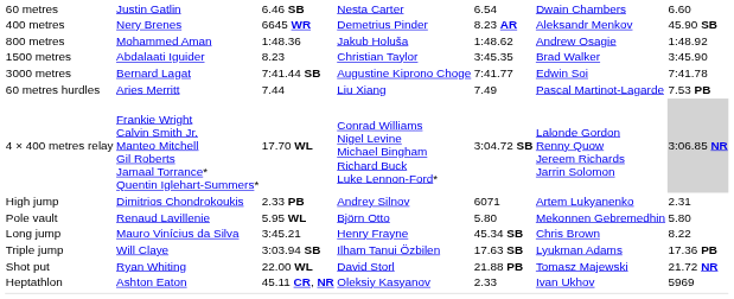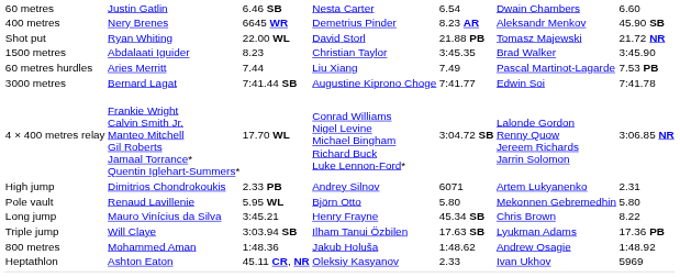 <table>
 <tr>
 <td>60 metres<br></td>
 <td><a href='#'>Justin Gatlin</a> <br><em></em></td>
 <td>6.46 <strong>SB</strong></td>
 <td><a href='#'>Nesta Carter</a> <br><em></em></td>
 <td>6.54</td>
 <td><a href='#'>Dwain Chambers</a> <br><em></em></td>
 <td>6.60</td>
 </tr>
 <tr>
 <td>400 metres<br></td>
 <td><a href='#'>Nery Brenes</a> <br><em></em></td>
 <td>6645 <strong><a href='#'>WR</a></strong></td>
 <td><a href='#'>Demetrius Pinder</a> <br><em></em></td>
 <td>8.23 <strong><a href='#'>AR</a></strong></td>
 <td><a href='#'>Aleksandr Menkov</a> <br><em></em></td>
 <td>45.90 <strong>SB</strong></td>
 </tr>
 <tr>
-<td>800 metres<br></td>
-<td><a href='#'>Mohammed Aman</a> <br><em></em></td>
-<td>1:48.36</td>
-<td><a href='#'>Jakub Holuša</a> <br><em></em></td>
-<td>1:48.62</td>
-<td><a href='#'>Andrew Osagie</a> <br><em></em></td>
-<td>1:48.92</td>
+<td>Shot put<br></td>
+<td><a href='#'>Ryan Whiting</a> <br><em></em></td>
+<td>22.00 <strong>WL</strong></td>
+<td><a href='#'>David Storl</a> <br><em></em></td>
+<td>21.88 <strong>PB</strong></td>
+<td><a href='#'>Tomasz Majewski</a> <br><em></em></td>
+<td>21.72 <strong><a href='#'>NR</a></strong></td>
 </tr>
 <tr>
 <td>1500 metres<br></td>
 <td><a href='#'>Abdalaati Iguider</a> <br> <em></em></td>
 <td>8.23</td>
 <td><a href='#'>Christian Taylor</a> <br><em></em></td>
 <td>3:45.35</td>
 <td><a href='#'>Brad Walker</a> <br> <em></em></td>
 <td>3:45.90</td>
 </tr>
 <tr>
+<td>60 metres hurdles<br></td>
+<td><a href='#'>Aries Merritt</a> <br><em></em></td>
+<td>7.44</td>
+<td><a href='#'>Liu Xiang</a> <br> <em></em></td>
+<td>7.49</td>
+<td><a href='#'>Pascal Martinot-Lagarde</a> <br> <em></em></td>
+<td>7.53 <strong>PB</strong></td>
+</tr>
+<tr>
 <td>3000 metres<br></td>
 <td><a href='#'>Bernard Lagat</a> <br><em></em></td>
 <td>7:41.44 <strong>SB</strong></td>
 <td><a href='#'>Augustine Kiprono Choge</a> <br><em></em></td>
 <td>7:41.77</td>
 <td><a href='#'>Edwin Soi</a> <br><em></em></td>
 <td>7:41.78</td>
 </tr>
 <tr>
-<td>60 metres hurdles<br></td>
-<td><a href='#'>Aries Merritt</a> <br><em></em></td>
-<td>7.44</td>
-<td><a href='#'>Liu Xiang</a> <br> <em></em></td>
-<td>7.49</td>
-<td><a href='#'>Pascal Martinot-Lagarde</a> <br> <em></em></td>
-<td>7.53 <strong>PB</strong></td>
-</tr>
-<tr>
 <td>4 × 400 metres relay<br></td>
 <td><br><a href='#'>Frankie Wright</a><br><a href='#'>Calvin Smith Jr.</a><br><a href='#'>Manteo Mitchell</a><br><a href='#'>Gil Roberts</a><br><a href='#'>Jamaal Torrance</a>*<br><a href='#'>Quentin Iglehart-Summers</a>*</td>
 <td>17.70 <strong>WL</strong></td>
 <td><br><a href='#'>Conrad Williams</a><br><a href='#'>Nigel Levine</a><br><a href='#'>Michael Bingham</a><br><a href='#'>Richard Buck</a><br><a href='#'>Luke Lennon-Ford</a>*</td>
 <td>3:04.72 <strong>SB</strong></td>
 <td><br><a href='#'>Lalonde Gordon</a><br><a href='#'>Renny Quow</a><br><a href='#'>Jereem Richards</a><br><a href='#'>Jarrin Solomon</a><br></td>
-<td style="background: lightgrey;">3:06.85 <strong><a href='#'>NR</a></strong></td>
+<td>3:06.85 <strong><a href='#'>NR</a></strong></td>
 </tr>
 <tr>
 <td>High jump<br></td>
 <td><a href='#'>Dimitrios Chondrokoukis</a> <br><em></em></td>
 <td>2.33 <strong>PB</strong></td>
 <td><a href='#'>Andrey Silnov</a> <br><em></em></td>
 <td>6071</td>
 <td><a href='#'>Artem Lukyanenko</a> <br><em></em></td>
 <td>2.31</td>
 </tr>
 <tr>
 <td>Pole vault<br></td>
 <td><a href='#'>Renaud Lavillenie</a> <br> <em></em></td>
 <td>5.95 <strong>WL</strong></td>
 <td><a href='#'>Björn Otto</a> <br> <em></em></td>
 <td>5.80</td>
 <td><a href='#'>Mekonnen Gebremedhin</a> <br> <em></em></td>
 <td>5.80</td>
 </tr>
 <tr>
 <td>Long jump<br></td>
 <td><a href='#'>Mauro Vinícius da Silva</a> <br><em></em></td>
 <td>3:45.21</td>
 <td><a href='#'>Henry Frayne</a> <br><em></em></td>
 <td>45.34 <strong>SB</strong></td>
 <td><a href='#'>Chris Brown</a> <br><em></em></td>
 <td>8.22</td>
 </tr>
 <tr>
 <td>Triple jump<br></td>
 <td><a href='#'>Will Claye</a> <br><em></em></td>
 <td>3:03.94 <strong>SB</strong></td>
 <td><a href='#'>Ilham Tanui Özbilen</a> <br> <em></em></td>
 <td>17.63 <strong>SB</strong></td>
 <td><a href='#'>Lyukman Adams</a> <br><em></em></td>
 <td>17.36 <strong>PB</strong></td>
 </tr>
 <tr>
-<td>Shot put<br></td>
-<td><a href='#'>Ryan Whiting</a> <br><em></em></td>
-<td>22.00 <strong>WL</strong></td>
-<td><a href='#'>David Storl</a> <br><em></em></td>
-<td>21.88 <strong>PB</strong></td>
-<td><a href='#'>Tomasz Majewski</a> <br><em></em></td>
-<td>21.72 <strong><a href='#'>NR</a></strong></td>
+<td>800 metres<br></td>
+<td><a href='#'>Mohammed Aman</a> <br><em></em></td>
+<td>1:48.36</td>
+<td><a href='#'>Jakub Holuša</a> <br><em></em></td>
+<td>1:48.62</td>
+<td><a href='#'>Andrew Osagie</a> <br><em></em></td>
+<td>1:48.92</td>
 </tr>
 <tr>
 <td>Heptathlon<br></td>
 <td><a href='#'>Ashton Eaton</a> <br><em></em></td>
 <td>45.11 <strong><a href='#'>CR</a></strong>, <strong><a href='#'>NR</a></strong></td>
 <td><a href='#'>Oleksiy Kasyanov</a> <br><em></em></td>
 <td>2.33</td>
 <td><a href='#'>Ivan Ukhov</a> <br><em></em></td>
 <td>5969</td>
 </tr>
 <tr>
 </tr>
 <tr bgcolor= e8e8e8>
 <td colspan=7></td>
 </tr>
 </table>
